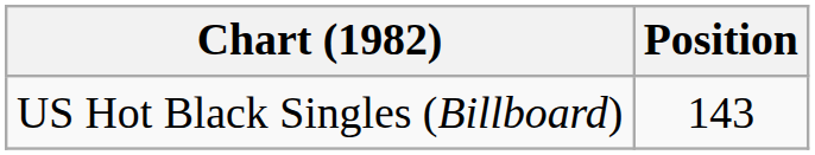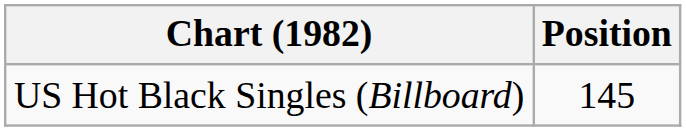 <table class="wikitable">
 <tr>
 <th>Chart (1982)</th>
 <th>Position</th>
 </tr>
 <tr>
 <td>US Hot Black Singles (<em>Billboard</em>)</td>
-<td style="text-align:center;">143</td>
+<td style="text-align:center;">145</td>
 </tr>
 </table>
